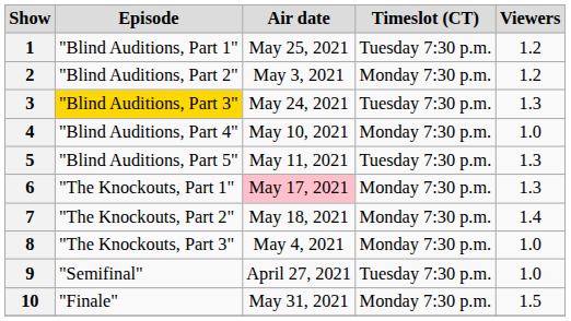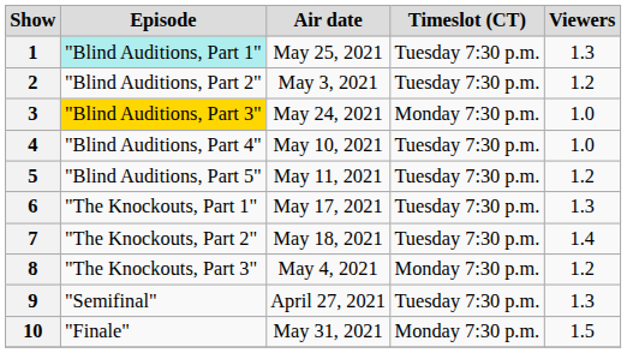 <table class="wikitable" style="text-align:center">
 <tr>
 <th style="background:#dcdcdc; color:black">Show</th>
 <th style="background:#dcdcdc; color:black">Episode</th>
 <th style="background:#dcdcdc; color:black">Air date</th>
 <th style="background:#dcdcdc; color:black">Timeslot (CT)</th>
 <th style="background:#dcdcdc; color:black">Viewers<br></th>
 </tr>
 <tr>
 <th>1</th>
-<td style="text-align:left">"Blind Auditions, Part 1"</td>
+<td style="background: paleturquoise; text-align:left">"Blind Auditions, Part 1"</td>
 <td>May 25, 2021</td>
 <td>Tuesday 7:30 p.m.</td>
-<td>1.2</td>
+<td>1.3</td>
 </tr>
 <tr>
 <th>2</th>
 <td style="text-align:left">"Blind Auditions, Part 2"</td>
 <td>May 3, 2021</td>
-<td>Monday 7:30 p.m.</td>
+<td>Tuesday 7:30 p.m.</td>
 <td>1.2</td>
 </tr>
 <tr>
 <th>3</th>
 <td style="background: gold; text-align:left">"Blind Auditions, Part 3"</td>
 <td>May 24, 2021</td>
-<td>Tuesday 7:30 p.m.</td>
-<td>1.3</td>
+<td>Monday 7:30 p.m.</td>
+<td>1.0</td>
 </tr>
 <tr>
 <th>4</th>
 <td style="text-align:left">"Blind Auditions, Part 4"</td>
 <td>May 10, 2021</td>
-<td>Monday 7:30 p.m.</td>
+<td>Tuesday 7:30 p.m.</td>
 <td>1.0</td>
 </tr>
 <tr>
 <th>5</th>
 <td style="text-align:left">"Blind Auditions, Part 5"</td>
 <td>May 11, 2021</td>
 <td>Tuesday 7:30 p.m.</td>
-<td>1.3</td>
+<td>1.2</td>
 </tr>
 <tr>
 <th>6</th>
 <td style="text-align:left">"The Knockouts, Part 1"</td>
-<td style="background: pink;">May 17, 2021</td>
-<td>Monday 7:30 p.m.</td>
+<td>May 17, 2021</td>
+<td>Tuesday 7:30 p.m.</td>
 <td>1.3</td>
 </tr>
 <tr>
 <th>7</th>
 <td style="text-align:left">"The Knockouts, Part 2"</td>
 <td>May 18, 2021</td>
-<td>Monday 7:30 p.m.</td>
+<td>Tuesday 7:30 p.m.</td>
 <td>1.4</td>
 </tr>
 <tr>
 <th>8</th>
 <td style="text-align:left">"The Knockouts, Part 3"</td>
 <td>May 4, 2021</td>
 <td>Monday 7:30 p.m.</td>
-<td>1.0</td>
+<td>1.2</td>
 </tr>
 <tr>
 <th>9</th>
 <td style="text-align:left">"Semifinal"</td>
 <td>April 27, 2021</td>
 <td>Tuesday 7:30 p.m.</td>
-<td>1.0</td>
+<td>1.3</td>
 </tr>
 <tr>
 <th>10</th>
 <td style="text-align:left">"Finale"</td>
 <td>May 31, 2021</td>
 <td>Monday 7:30 p.m.</td>
 <td>1.5</td>
 </tr>
 <tr>
 </tr>
 </table>
